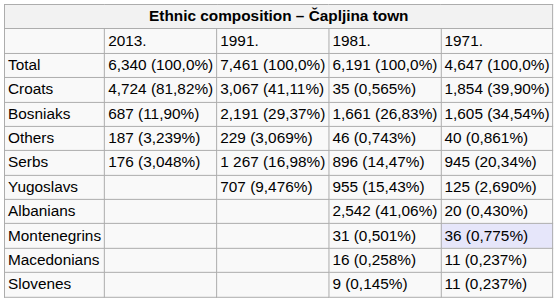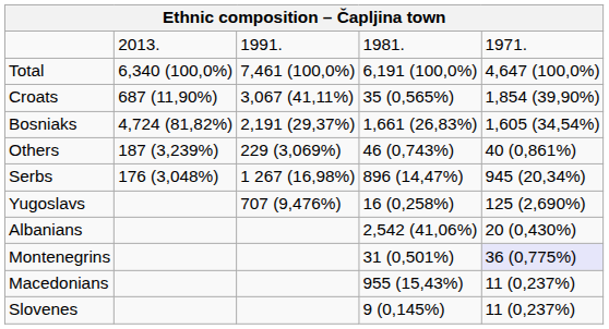 <table class="wikitable">
 <tr>
 <th colspan="8">Ethnic composition – Čapljina town</th>
 </tr>
 <tr>
 <td></td>
 <td>2013.</td>
 <td>1991.</td>
 <td>1981.</td>
 <td>1971.</td>
 </tr>
 <tr>
 <td>Total</td>
 <td>6,340 (100,0%)</td>
 <td>7,461 (100,0%)</td>
 <td>6,191 (100,0%)</td>
 <td>4,647 (100,0%)</td>
 </tr>
 <tr>
 <td>Croats</td>
-<td>4,724 (81,82%)</td>
+<td>687 (11,90%)</td>
 <td>3,067 (41,11%)</td>
 <td>35 (0,565%)</td>
 <td>1,854 (39,90%)</td>
 </tr>
 <tr>
 <td>Bosniaks</td>
-<td>687 (11,90%)</td>
+<td>4,724 (81,82%)</td>
 <td>2,191 (29,37%)</td>
 <td>1,661 (26,83%)</td>
 <td>1,605 (34,54%)</td>
 </tr>
 <tr>
 <td>Others</td>
 <td>187 (3,239%)</td>
 <td>229 (3,069%)</td>
 <td>46 (0,743%)</td>
 <td>40 (0,861%)</td>
 </tr>
 <tr>
 <td>Serbs</td>
 <td>176 (3,048%)</td>
 <td>1 267 (16,98%)</td>
 <td>896 (14,47%)</td>
 <td>945 (20,34%)</td>
 </tr>
 <tr>
 <td>Yugoslavs</td>
 <td></td>
 <td>707 (9,476%)</td>
-<td>955 (15,43%)</td>
+<td>16 (0,258%)</td>
 <td>125 (2,690%)</td>
 </tr>
 <tr>
 <td>Albanians</td>
 <td></td>
 <td></td>
 <td>2,542 (41,06%)</td>
 <td>20 (0,430%)</td>
 </tr>
 <tr>
 <td>Montenegrins</td>
 <td></td>
 <td></td>
 <td>31 (0,501%)</td>
 <td style="background: lavender;">36 (0,775%)</td>
 </tr>
 <tr>
 <td>Macedonians</td>
 <td></td>
 <td></td>
-<td>16 (0,258%)</td>
+<td>955 (15,43%)</td>
 <td>11 (0,237%)</td>
 </tr>
 <tr>
 <td>Slovenes</td>
 <td></td>
 <td></td>
 <td>9 (0,145%)</td>
 <td>11 (0,237%)</td>
 </tr>
 </table>
